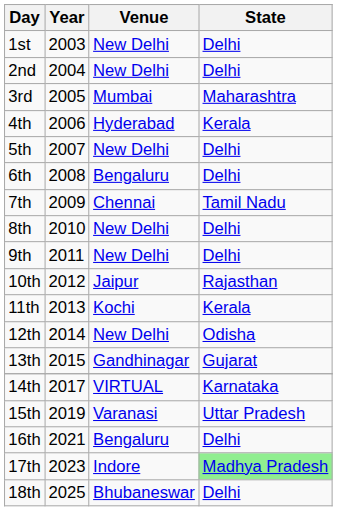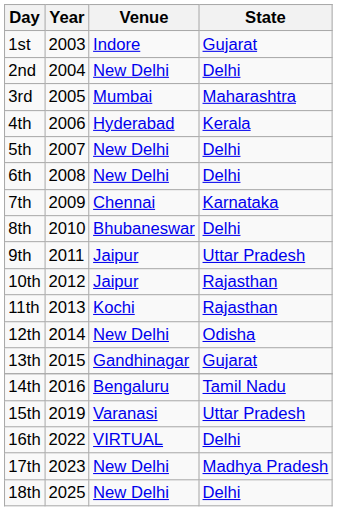 <table class=wikitable Hyderabad>
 <tr>
 <th>Day</th>
 <th>Year</th>
 <th>Venue</th>
 <th>State</th>
 </tr>
 <tr>
 <td>1st</td>
 <td>2003</td>
-<td><a href='#'>New Delhi</a></td>
-<td><a href='#'>Delhi</a></td>
+<td><a href='#'>Indore</a></td>
+<td><a href='#'>Gujarat</a></td>
 </tr>
 <tr>
 <td>2nd</td>
 <td>2004</td>
 <td><a href='#'>New Delhi</a></td>
 <td><a href='#'>Delhi</a></td>
 </tr>
 <tr>
 <td>3rd</td>
 <td>2005</td>
 <td><a href='#'>Mumbai</a></td>
 <td><a href='#'>Maharashtra</a></td>
 </tr>
 <tr>
 <td>4th</td>
 <td>2006</td>
 <td><a href='#'>Hyderabad</a></td>
 <td><a href='#'>Kerala</a></td>
 </tr>
 <tr>
 <td>5th</td>
 <td>2007</td>
 <td><a href='#'>New Delhi</a></td>
 <td><a href='#'>Delhi</a></td>
 </tr>
 <tr>
 <td>6th</td>
 <td>2008</td>
-<td><a href='#'>Bengaluru</a></td>
+<td><a href='#'>New Delhi</a></td>
 <td><a href='#'>Delhi</a></td>
 </tr>
 <tr>
 <td>7th</td>
 <td>2009</td>
 <td><a href='#'>Chennai</a></td>
-<td><a href='#'>Tamil Nadu</a></td>
+<td><a href='#'>Karnataka</a></td>
 </tr>
 <tr>
 <td>8th</td>
 <td>2010</td>
-<td><a href='#'>New Delhi</a></td>
+<td><a href='#'>Bhubaneswar</a></td>
 <td><a href='#'>Delhi</a></td>
 </tr>
 <tr>
 <td>9th</td>
 <td>2011</td>
-<td><a href='#'>New Delhi</a></td>
-<td><a href='#'>Delhi</a></td>
+<td><a href='#'>Jaipur</a></td>
+<td><a href='#'>Uttar Pradesh</a></td>
 </tr>
 <tr>
 <td>10th</td>
 <td>2012</td>
 <td><a href='#'>Jaipur</a></td>
 <td><a href='#'>Rajasthan</a></td>
 </tr>
 <tr>
 <td>11th</td>
 <td>2013</td>
 <td><a href='#'>Kochi</a></td>
-<td><a href='#'>Kerala</a></td>
+<td><a href='#'>Rajasthan</a></td>
 </tr>
 <tr>
 <td>12th</td>
 <td>2014</td>
 <td><a href='#'>New Delhi</a></td>
 <td><a href='#'>Odisha</a></td>
 </tr>
 <tr>
 <td>13th</td>
 <td>2015</td>
 <td><a href='#'>Gandhinagar</a></td>
 <td><a href='#'>Gujarat</a></td>
 </tr>
 <tr>
 </tr>
 <tr>
 <td>14th</td>
-<td>2017</td>
-<td><a href='#'>VIRTUAL</a></td>
-<td><a href='#'>Karnataka</a></td>
+<td>2016</td>
+<td><a href='#'>Bengaluru</a></td>
+<td><a href='#'>Tamil Nadu</a></td>
 </tr>
 <tr>
 <td>15th</td>
 <td>2019</td>
 <td><a href='#'>Varanasi</a></td>
 <td><a href='#'>Uttar Pradesh</a></td>
 </tr>
 <tr>
 <td>16th</td>
-<td>2021</td>
-<td><a href='#'>Bengaluru</a></td>
+<td>2022</td>
+<td><a href='#'>VIRTUAL</a></td>
 <td><a href='#'>Delhi</a> </td>
 </tr>
 <tr>
 <td>17th</td>
 <td>2023</td>
-<td><a href='#'>Indore</a></td>
-<td style="background: lightgreen;"><a href='#'>Madhya Pradesh</a></td>
+<td><a href='#'>New Delhi</a></td>
+<td><a href='#'>Madhya Pradesh</a></td>
 </tr>
 <tr>
 <td>18th</td>
 <td>2025</td>
-<td><a href='#'>Bhubaneswar</a></td>
+<td><a href='#'>New Delhi</a></td>
 <td><a href='#'>Delhi</a></td>
 </tr>
 </table>
